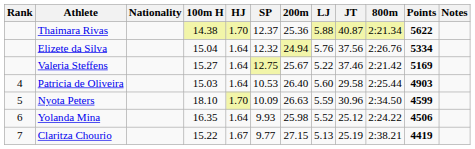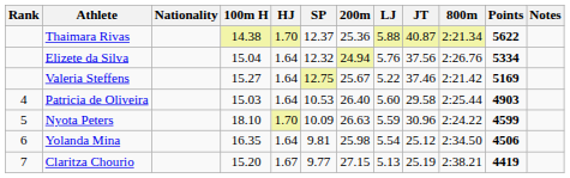 <table class="wikitable sortable" style=" text-align:center;">
 <tr>
 <th>Rank</th>
 <th>Athlete</th>
 <th>Nationality</th>
 <th>100m H</th>
 <th>HJ</th>
 <th>SP</th>
 <th>200m</th>
 <th>LJ</th>
 <th>JT</th>
 <th>800m</th>
 <th>Points</th>
 <th>Notes</th>
 </tr>
 <tr>
 <td></td>
 <td align=left><a href='#'>Thaimara Rivas</a></td>
 <td align=left></td>
 <td bgcolor=#F2F5A9>14.38</td>
 <td bgcolor=#F2F5A9>1.70</td>
 <td>12.37</td>
 <td>25.36</td>
 <td bgcolor=#F2F5A9>5.88</td>
 <td bgcolor=#F2F5A9>40.87</td>
 <td bgcolor=#F2F5A9>2:21.34</td>
 <td><strong>5622</strong></td>
 <td></td>
 </tr>
 <tr>
 <td></td>
 <td align=left><a href='#'>Elizete da Silva</a></td>
 <td align=left></td>
 <td>15.04</td>
 <td>1.64</td>
 <td>12.32</td>
 <td bgcolor=#F2F5A9>24.94</td>
 <td>5.76</td>
 <td>37.56</td>
 <td>2:26.76</td>
 <td><strong>5334</strong></td>
 <td></td>
 </tr>
 <tr>
 <td></td>
 <td align=left><a href='#'>Valeria Steffens</a></td>
 <td align=left></td>
 <td>15.27</td>
 <td>1.64</td>
 <td bgcolor=#F2F5A9>12.75</td>
 <td>25.67</td>
 <td>5.22</td>
 <td>37.46</td>
 <td>2:21.42</td>
 <td><strong>5169</strong></td>
 <td></td>
 </tr>
 <tr>
 <td>4</td>
 <td align=left><a href='#'>Patricia de Oliveira</a></td>
 <td align=left></td>
 <td>15.03</td>
 <td>1.64</td>
 <td>10.53</td>
 <td>26.40</td>
 <td>5.60</td>
 <td>29.58</td>
 <td>2:25.44</td>
 <td><strong>4903</strong></td>
 <td></td>
 </tr>
 <tr>
 <td>5</td>
 <td align=left><a href='#'>Nyota Peters</a></td>
 <td align=left></td>
 <td>18.10</td>
 <td bgcolor=#F2F5A9>1.70</td>
 <td>10.09</td>
 <td>26.63</td>
 <td>5.59</td>
 <td>30.96</td>
-<td>2:34.50</td>
+<td>2:24.22</td>
 <td><strong>4599</strong></td>
 <td></td>
 </tr>
 <tr>
 <td>6</td>
 <td align=left><a href='#'>Yolanda Mina</a></td>
 <td align=left></td>
 <td>16.35</td>
 <td>1.64</td>
-<td>9.93</td>
+<td>9.81</td>
 <td>25.98</td>
-<td>5.52</td>
+<td>5.54</td>
 <td>25.12</td>
-<td>2:24.22</td>
+<td>2:34.50</td>
 <td><strong>4506</strong></td>
 <td></td>
 </tr>
 <tr>
 <td>7</td>
 <td align=left><a href='#'>Claritza Chourio</a></td>
 <td align=left></td>
-<td>15.22</td>
+<td>15.20</td>
 <td>1.67</td>
 <td>9.77</td>
 <td>27.15</td>
 <td>5.13</td>
 <td>25.19</td>
 <td>2:38.21</td>
 <td><strong>4419</strong></td>
 <td></td>
 </tr>
 </table>
